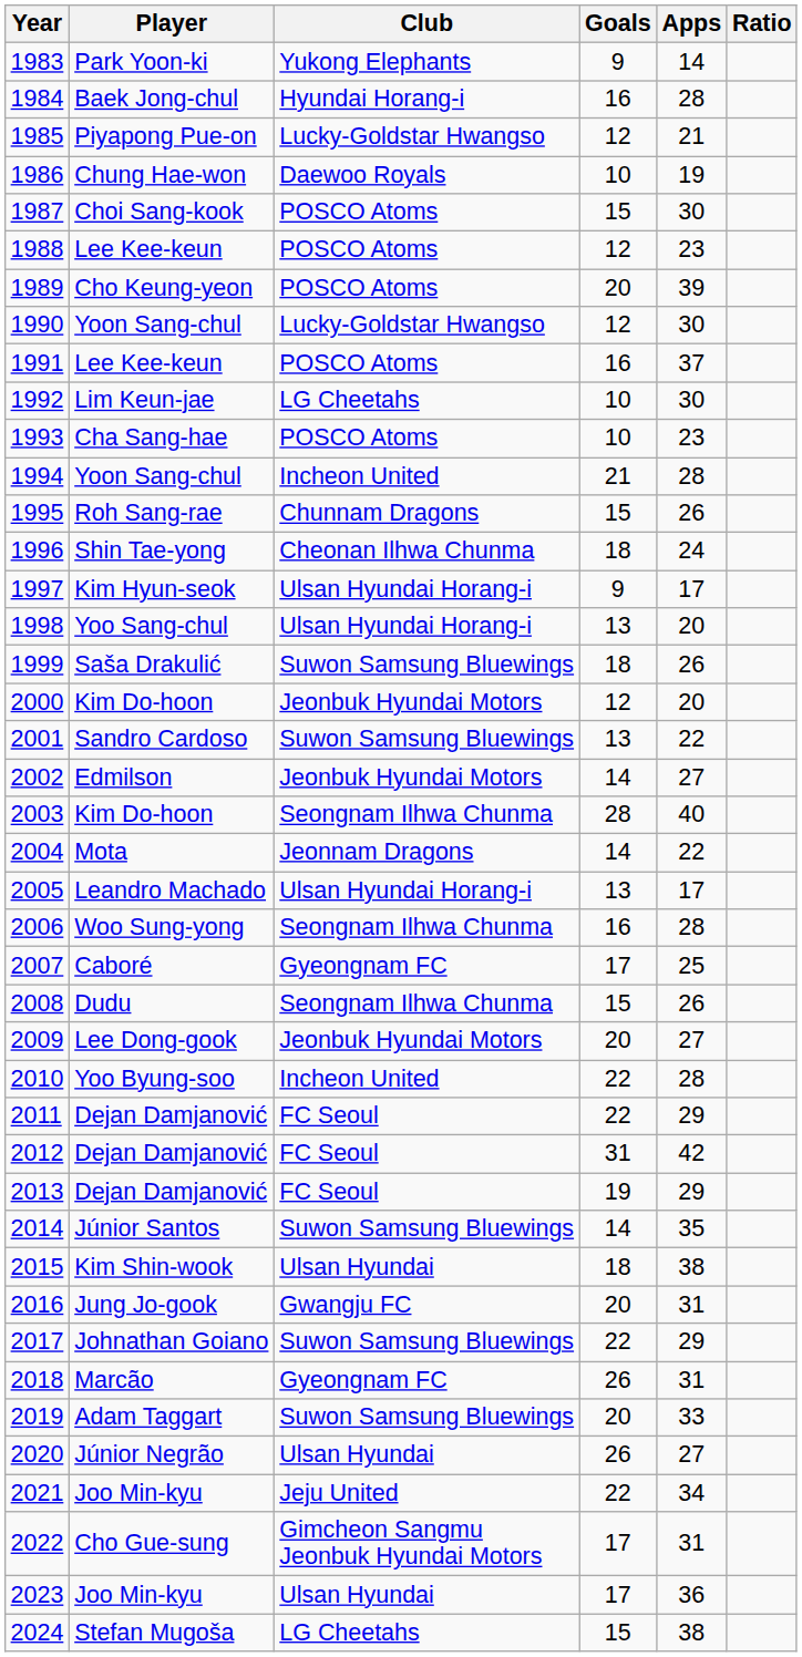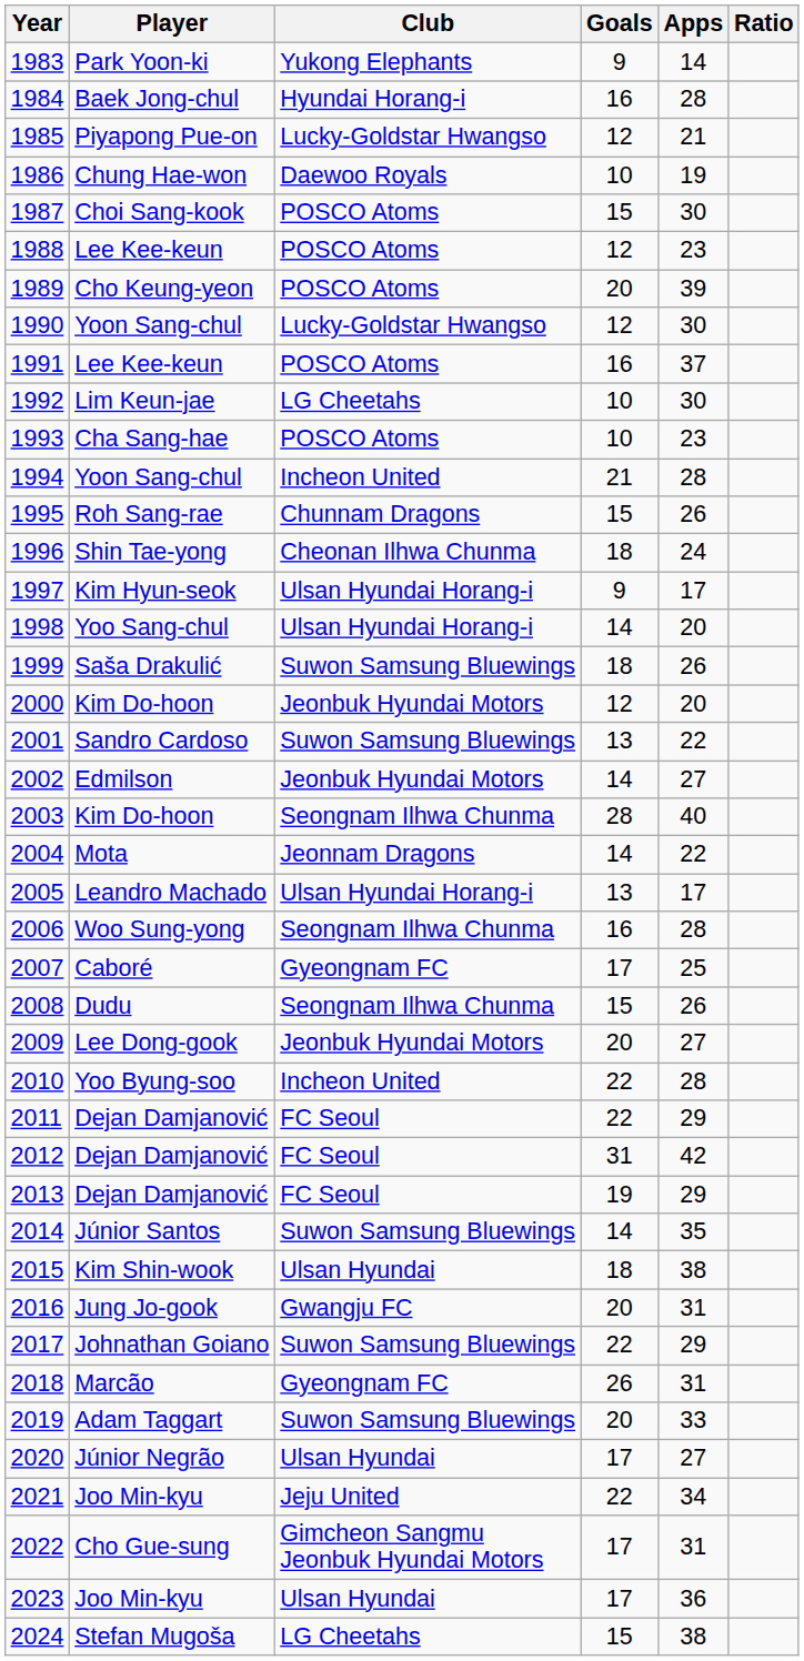 <table class="wikitable sortable" border="1">
 <tr>
 <th>Year</th>
 <th>Player</th>
 <th>Club</th>
 <th>Goals</th>
 <th>Apps</th>
 <th>Ratio</th>
 </tr>
 <tr>
 <td><a href='#'>1983</a></td>
 <td> <a href='#'>Park Yoon-ki</a></td>
 <td><a href='#'>Yukong Elephants</a></td>
 <td align=center>9</td>
 <td align=center>14</td>
 <td align=center></td>
 </tr>
 <tr>
 <td><a href='#'>1984</a></td>
 <td> <a href='#'>Baek Jong-chul</a></td>
 <td><a href='#'>Hyundai Horang-i</a></td>
 <td align=center>16</td>
 <td align=center>28</td>
 <td align=center></td>
 </tr>
 <tr>
 <td><a href='#'>1985</a></td>
 <td> <a href='#'>Piyapong Pue-on</a></td>
 <td><a href='#'>Lucky-Goldstar Hwangso</a></td>
 <td align=center>12</td>
 <td align=center>21</td>
 <td align=center></td>
 </tr>
 <tr>
 <td><a href='#'>1986</a></td>
 <td> <a href='#'>Chung Hae-won</a></td>
 <td><a href='#'>Daewoo Royals</a></td>
 <td align=center>10</td>
 <td align=center>19</td>
 <td align=center></td>
 </tr>
 <tr>
 <td><a href='#'>1987</a></td>
 <td> <a href='#'>Choi Sang-kook</a></td>
 <td><a href='#'>POSCO Atoms</a></td>
 <td align=center>15</td>
 <td align=center>30</td>
 <td align=center></td>
 </tr>
 <tr>
 <td><a href='#'>1988</a></td>
 <td> <a href='#'>Lee Kee-keun</a></td>
 <td><a href='#'>POSCO Atoms</a></td>
 <td align=center>12</td>
 <td align=center>23</td>
 <td align=center></td>
 </tr>
 <tr>
 <td><a href='#'>1989</a></td>
 <td> <a href='#'>Cho Keung-yeon</a></td>
 <td><a href='#'>POSCO Atoms</a></td>
 <td align=center>20</td>
 <td align=center>39</td>
 <td align=center></td>
 </tr>
 <tr>
 <td><a href='#'>1990</a></td>
 <td> <a href='#'>Yoon Sang-chul</a></td>
 <td><a href='#'>Lucky-Goldstar Hwangso</a></td>
 <td align=center>12</td>
 <td align=center>30</td>
 <td align=center></td>
 </tr>
 <tr>
 <td><a href='#'>1991</a></td>
 <td> <a href='#'>Lee Kee-keun</a></td>
 <td><a href='#'>POSCO Atoms</a></td>
 <td align=center>16</td>
 <td align=center>37</td>
 <td align=center></td>
 </tr>
 <tr>
 <td><a href='#'>1992</a></td>
 <td> <a href='#'>Lim Keun-jae</a></td>
 <td><a href='#'>LG Cheetahs</a></td>
 <td align=center>10</td>
 <td align=center>30</td>
 <td align=center></td>
 </tr>
 <tr>
 <td><a href='#'>1993</a></td>
 <td> <a href='#'>Cha Sang-hae</a></td>
 <td><a href='#'>POSCO Atoms</a></td>
 <td align=center>10</td>
 <td align=center>23</td>
 <td align=center></td>
 </tr>
 <tr>
 <td><a href='#'>1994</a></td>
 <td> <a href='#'>Yoon Sang-chul</a></td>
 <td><a href='#'>Incheon United</a></td>
 <td align=center>21</td>
 <td align=center>28</td>
 <td align=center></td>
 </tr>
 <tr>
 <td><a href='#'>1995</a></td>
 <td> <a href='#'>Roh Sang-rae</a></td>
 <td><a href='#'>Chunnam Dragons</a></td>
 <td align=center>15</td>
 <td align=center>26</td>
 <td align=center></td>
 </tr>
 <tr>
 <td><a href='#'>1996</a></td>
 <td> <a href='#'>Shin Tae-yong</a></td>
 <td><a href='#'>Cheonan Ilhwa Chunma</a></td>
 <td align=center>18</td>
 <td align=center>24</td>
 <td align=center></td>
 </tr>
 <tr>
 <td><a href='#'>1997</a></td>
 <td> <a href='#'>Kim Hyun-seok</a></td>
 <td><a href='#'>Ulsan Hyundai Horang-i</a></td>
 <td align=center>9</td>
 <td align=center>17</td>
 <td align=center></td>
 </tr>
 <tr>
 <td><a href='#'>1998</a></td>
 <td> <a href='#'>Yoo Sang-chul</a></td>
 <td><a href='#'>Ulsan Hyundai Horang-i</a></td>
-<td align=center>13</td>
+<td align=center>14</td>
 <td align=center>20</td>
 <td align=center></td>
 </tr>
 <tr>
 <td><a href='#'>1999</a></td>
 <td> <a href='#'>Saša Drakulić</a></td>
 <td><a href='#'>Suwon Samsung Bluewings</a></td>
 <td align=center>18</td>
 <td align=center>26</td>
 <td align=center></td>
 </tr>
 <tr>
 <td><a href='#'>2000</a></td>
 <td> <a href='#'>Kim Do-hoon</a></td>
 <td><a href='#'>Jeonbuk Hyundai Motors</a></td>
 <td align=center>12</td>
 <td align=center>20</td>
 <td align=center></td>
 </tr>
 <tr>
 <td><a href='#'>2001</a></td>
 <td> <a href='#'>Sandro Cardoso</a></td>
 <td><a href='#'>Suwon Samsung Bluewings</a></td>
 <td align=center>13</td>
 <td align=center>22</td>
 <td align=center></td>
 </tr>
 <tr>
 <td><a href='#'>2002</a></td>
 <td> <a href='#'>Edmilson</a></td>
 <td><a href='#'>Jeonbuk Hyundai Motors</a></td>
 <td align=center>14</td>
 <td align=center>27</td>
 <td align=center></td>
 </tr>
 <tr>
 <td><a href='#'>2003</a></td>
 <td> <a href='#'>Kim Do-hoon</a></td>
 <td><a href='#'>Seongnam Ilhwa Chunma</a></td>
 <td align=center>28</td>
 <td align=center>40</td>
 <td align=center></td>
 </tr>
 <tr>
 <td><a href='#'>2004</a></td>
 <td> <a href='#'>Mota</a></td>
 <td><a href='#'>Jeonnam Dragons</a></td>
 <td align=center>14</td>
 <td align=center>22</td>
 <td align=center></td>
 </tr>
 <tr>
 <td><a href='#'>2005</a></td>
 <td> <a href='#'>Leandro Machado</a></td>
 <td><a href='#'>Ulsan Hyundai Horang-i</a></td>
 <td align=center>13</td>
 <td align=center>17</td>
 <td align=center></td>
 </tr>
 <tr>
 <td><a href='#'>2006</a></td>
 <td> <a href='#'>Woo Sung-yong</a></td>
 <td><a href='#'>Seongnam Ilhwa Chunma</a></td>
 <td align=center>16</td>
 <td align=center>28</td>
 <td align=center></td>
 </tr>
 <tr>
 <td><a href='#'>2007</a></td>
 <td> <a href='#'>Caboré</a></td>
 <td><a href='#'>Gyeongnam FC</a></td>
 <td align=center>17</td>
 <td align=center>25</td>
 <td align=center></td>
 </tr>
 <tr>
 <td><a href='#'>2008</a></td>
 <td> <a href='#'>Dudu</a></td>
 <td><a href='#'>Seongnam Ilhwa Chunma</a></td>
 <td align=center>15</td>
 <td align=center>26</td>
 <td align=center></td>
 </tr>
 <tr>
 <td><a href='#'>2009</a></td>
 <td> <a href='#'>Lee Dong-gook</a></td>
 <td><a href='#'>Jeonbuk Hyundai Motors</a></td>
 <td align=center>20</td>
 <td align=center>27</td>
 <td align=center></td>
 </tr>
 <tr>
 <td><a href='#'>2010</a></td>
 <td> <a href='#'>Yoo Byung-soo</a></td>
 <td><a href='#'>Incheon United</a></td>
 <td align=center>22</td>
 <td align=center>28</td>
 <td align=center></td>
 </tr>
 <tr>
 <td><a href='#'>2011</a></td>
 <td> <a href='#'>Dejan Damjanović</a></td>
 <td><a href='#'>FC Seoul</a></td>
 <td align=center>22</td>
 <td align=center>29</td>
 <td align=center></td>
 </tr>
 <tr>
 <td><a href='#'>2012</a></td>
 <td> <a href='#'>Dejan Damjanović</a></td>
 <td><a href='#'>FC Seoul</a></td>
 <td align=center>31</td>
 <td align=center>42</td>
 <td align=center></td>
 </tr>
 <tr>
 <td><a href='#'>2013</a></td>
 <td> <a href='#'>Dejan Damjanović</a></td>
 <td><a href='#'>FC Seoul</a></td>
 <td align=center>19</td>
 <td align=center>29</td>
 <td align=center></td>
 </tr>
 <tr>
 <td><a href='#'>2014</a></td>
 <td> <a href='#'>Júnior Santos</a></td>
 <td><a href='#'>Suwon Samsung Bluewings</a></td>
 <td align=center>14</td>
 <td align=center>35</td>
 <td align=center></td>
 </tr>
 <tr>
 <td><a href='#'>2015</a></td>
 <td> <a href='#'>Kim Shin-wook</a></td>
 <td><a href='#'>Ulsan Hyundai</a></td>
 <td align=center>18</td>
 <td align=center>38</td>
 <td align=center></td>
 </tr>
 <tr>
 <td><a href='#'>2016</a></td>
 <td> <a href='#'>Jung Jo-gook</a></td>
 <td><a href='#'>Gwangju FC</a></td>
 <td align=center>20</td>
 <td align=center>31</td>
 <td align=center></td>
 </tr>
 <tr>
 <td><a href='#'>2017</a></td>
 <td> <a href='#'>Johnathan Goiano</a></td>
 <td><a href='#'>Suwon Samsung Bluewings</a></td>
 <td align=center>22</td>
 <td align=center>29</td>
 <td align=center></td>
 </tr>
 <tr>
 <td><a href='#'>2018</a></td>
 <td> <a href='#'>Marcão</a></td>
 <td><a href='#'>Gyeongnam FC</a></td>
 <td align=center>26</td>
 <td align=center>31</td>
 <td align=center></td>
 </tr>
 <tr>
 <td><a href='#'>2019</a></td>
 <td> <a href='#'>Adam Taggart</a></td>
 <td><a href='#'>Suwon Samsung Bluewings</a></td>
 <td align=center>20</td>
 <td align=center>33</td>
 <td align=center></td>
 </tr>
 <tr>
 <td><a href='#'>2020</a></td>
 <td> <a href='#'>Júnior Negrão</a></td>
 <td><a href='#'>Ulsan Hyundai</a></td>
-<td align=center>26</td>
+<td align=center>17</td>
 <td align=center>27</td>
 <td align=center></td>
 </tr>
 <tr>
 <td><a href='#'>2021</a></td>
 <td> <a href='#'>Joo Min-kyu</a></td>
 <td><a href='#'>Jeju United</a></td>
 <td align=center>22</td>
 <td align=center>34</td>
 <td align=center></td>
 </tr>
 <tr>
 <td><a href='#'>2022</a></td>
 <td> <a href='#'>Cho Gue-sung</a></td>
 <td><a href='#'>Gimcheon Sangmu</a><br><a href='#'>Jeonbuk Hyundai Motors</a></td>
 <td align=center>17</td>
 <td align=center>31</td>
 <td align=center></td>
 </tr>
 <tr>
 <td><a href='#'>2023</a></td>
 <td> <a href='#'>Joo Min-kyu</a></td>
 <td><a href='#'>Ulsan Hyundai</a></td>
 <td align=center>17</td>
 <td align=center>36</td>
 <td align=center></td>
 </tr>
 <tr>
 <td><a href='#'>2024</a></td>
 <td> <a href='#'>Stefan Mugoša</a></td>
 <td><a href='#'>LG Cheetahs</a></td>
 <td align=center>15</td>
 <td align=center>38</td>
 <td align=center></td>
 </tr>
 </table>
